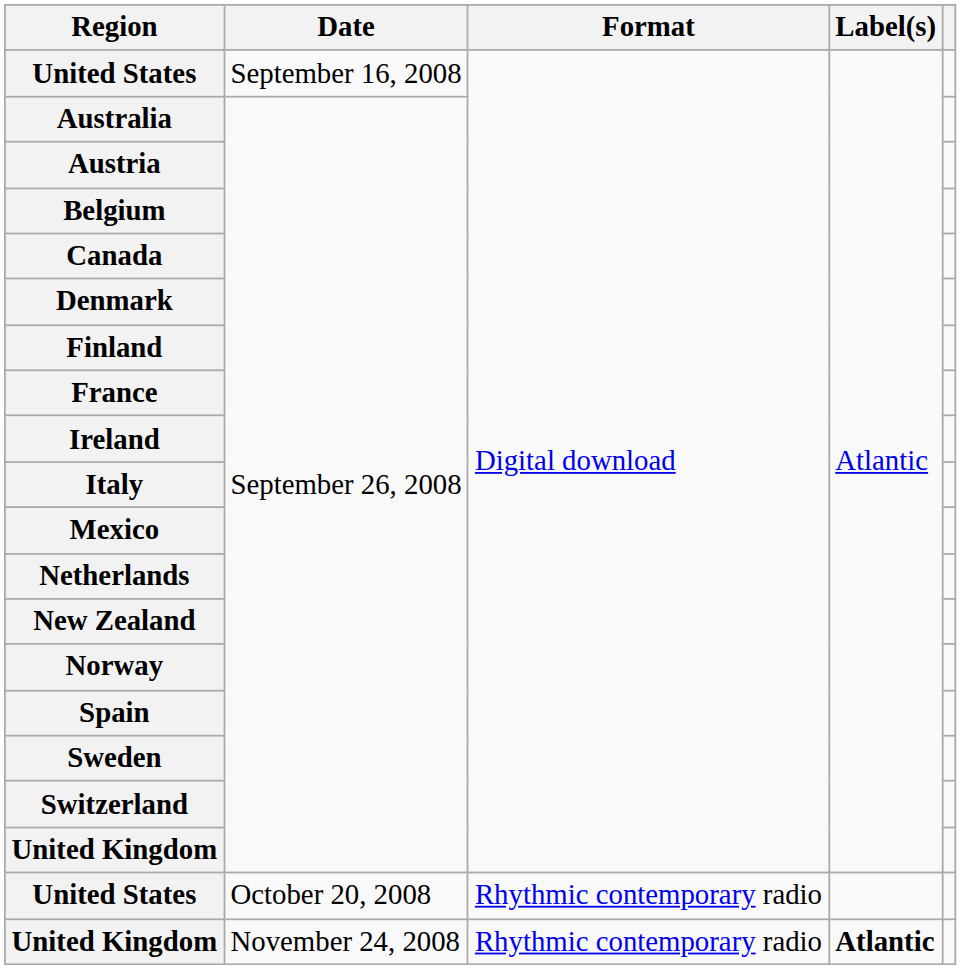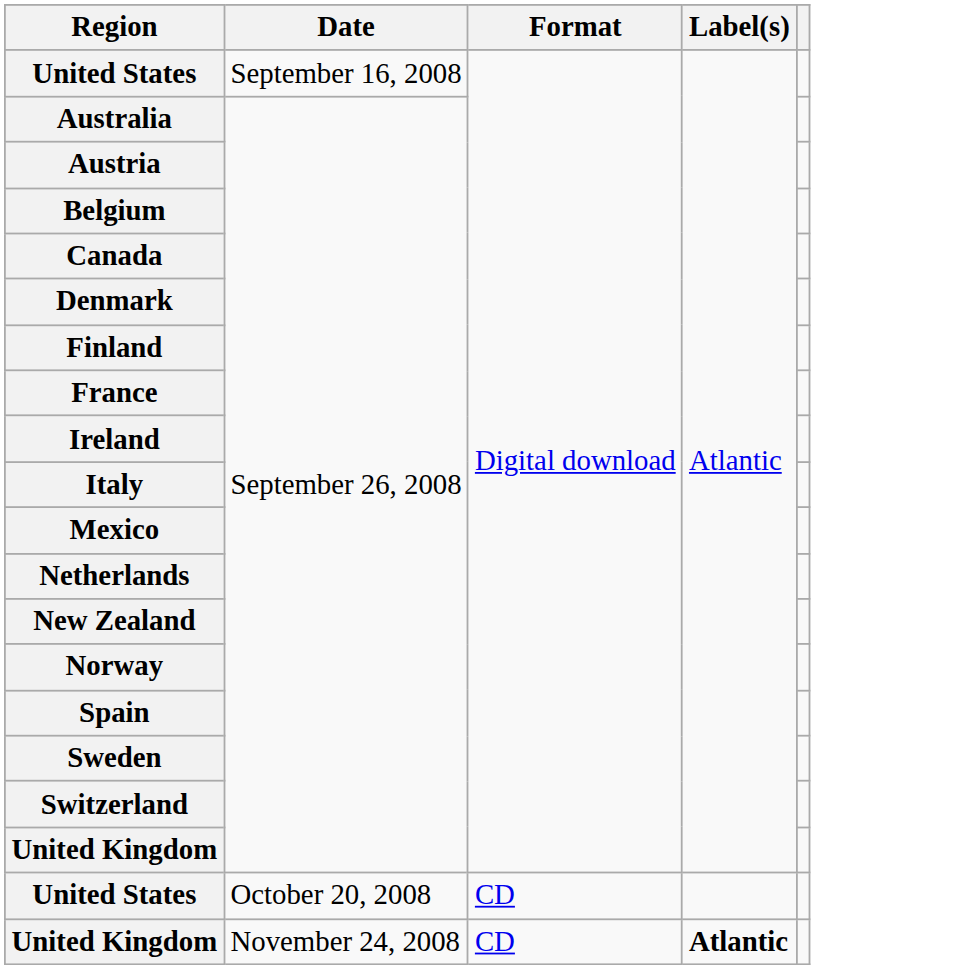 <table class="wikitable plainrowheaders">
 <tr>
 <th scope="col">Region</th>
 <th scope="col">Date</th>
 <th scope="col">Format</th>
 <th scope="col">Label(s)</th>
 <th scope="col"></th>
 </tr>
 <tr>
 <th scope="row">United States</th>
 <td>September 16, 2008</td>
 <td rowspan="18"><a href='#'>Digital download</a></td>
 <td rowspan="18"><a href='#'>Atlantic</a></td>
 <td align="center"></td>
 </tr>
 <tr>
 <th scope="row">Australia</th>
 <td rowspan="17">September 26, 2008</td>
 <td align="center"></td>
 </tr>
 <tr>
 <th scope="row">Austria</th>
 <td align="center"></td>
 </tr>
 <tr>
 <th scope="row">Belgium</th>
 <td align="center"></td>
 </tr>
 <tr>
 <th scope="row">Canada</th>
 <td align="center"></td>
 </tr>
 <tr>
 <th scope="row">Denmark</th>
 <td align="center"></td>
 </tr>
 <tr>
 <th scope="row">Finland</th>
 <td align="center"></td>
 </tr>
 <tr>
 <th scope="row">France</th>
 <td align="center"></td>
 </tr>
 <tr>
 <th scope="row">Ireland</th>
 <td align="center"></td>
 </tr>
 <tr>
 <th scope="row">Italy</th>
 <td align="center"></td>
 </tr>
 <tr>
 <th scope="row">Mexico</th>
 <td align="center"></td>
 </tr>
 <tr>
 <th scope="row">Netherlands</th>
 <td align="center"></td>
 </tr>
 <tr>
 <th scope="row">New Zealand</th>
 <td align="center"></td>
 </tr>
 <tr>
 <th scope="row">Norway</th>
 <td align="center"></td>
 </tr>
 <tr>
 <th scope="row">Spain</th>
 <td align="center"></td>
 </tr>
 <tr>
 <th scope="row">Sweden</th>
 <td align="center"></td>
 </tr>
 <tr>
 <th scope="row">Switzerland</th>
 <td align="center"></td>
 </tr>
 <tr>
 <th scope="row">United Kingdom</th>
 <td align="center"></td>
 </tr>
 <tr>
 <th scope="row">United States</th>
 <td>October 20, 2008</td>
-<td><a href='#'>Rhythmic contemporary</a> radio</td>
+<td><a href='#'>CD</a></td>
 <td></td>
 <td align="center"></td>
 </tr>
 <tr>
 <th scope="row">United Kingdom</th>
 <td>November 24, 2008</td>
-<td><a href='#'>Rhythmic contemporary</a> radio</td>
+<td><a href='#'>CD</a></td>
 <td><strong>Atlantic</strong></td>
 <td align="center"></td>
 </tr>
 </table>
